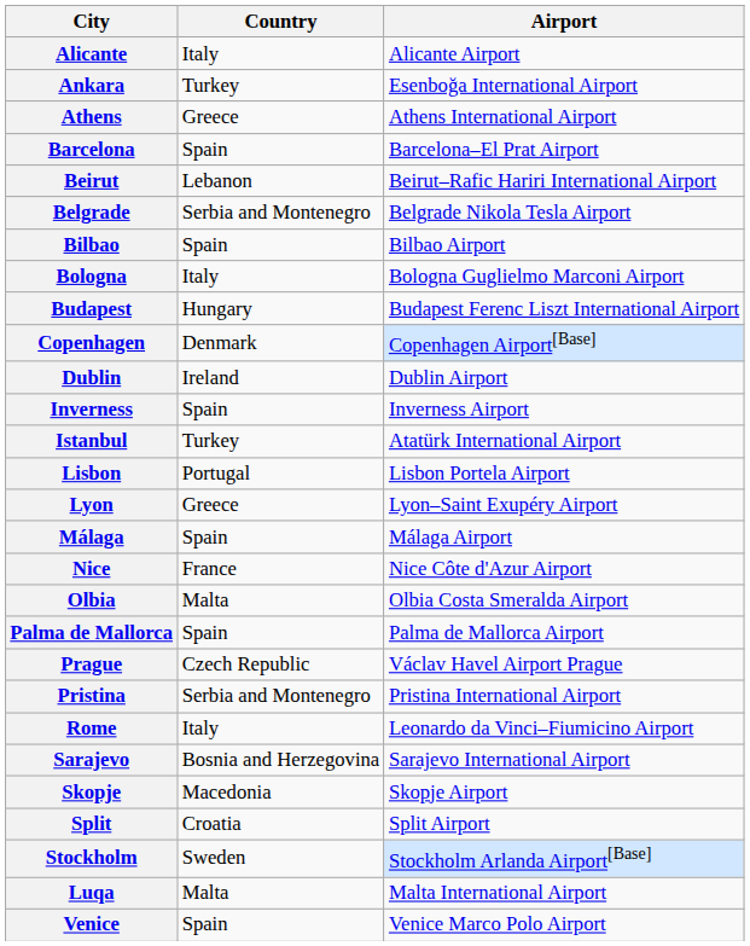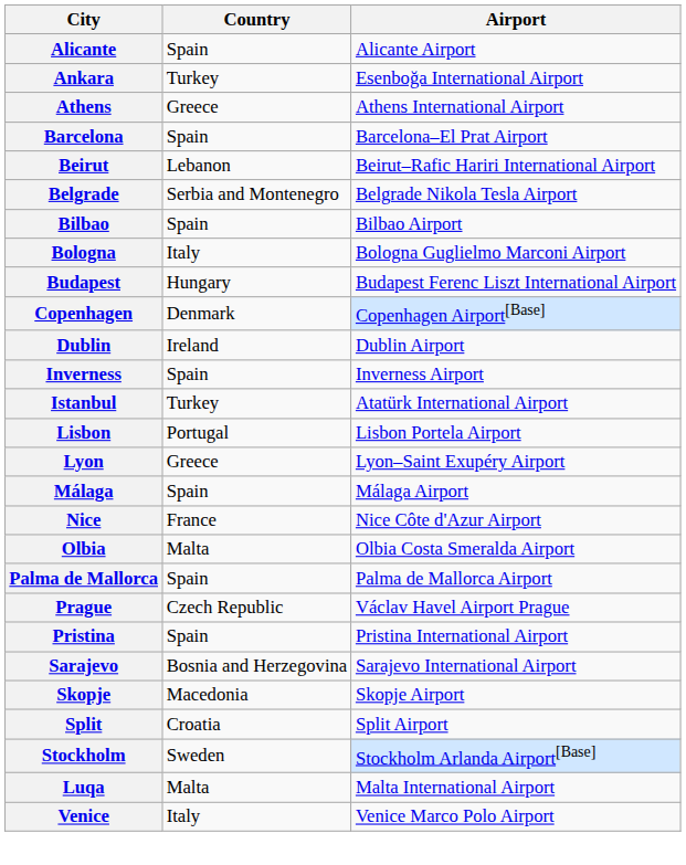 <table class="wikitable plainrowheaders sortable">
 <tr>
 <th scope=col>City</th>
 <th scope=col>Country</th>
 <th scope=col>Airport</th>
 </tr>
 <tr>
 <th scope=row><a href='#'>Alicante</a></th>
-<td> Italy</td>
+<td> Spain</td>
 <td><a href='#'>Alicante Airport</a></td>
 </tr>
 <tr>
 <th scope=row><a href='#'>Ankara</a></th>
 <td> Turkey</td>
 <td><a href='#'>Esenboğa International Airport</a></td>
 </tr>
 <tr>
 <th scope=row><a href='#'>Athens</a></th>
 <td> Greece</td>
 <td><a href='#'>Athens International Airport</a></td>
 </tr>
 <tr>
 <th scope=row><a href='#'>Barcelona</a></th>
 <td> Spain</td>
 <td><a href='#'>Barcelona–El Prat Airport</a></td>
 </tr>
 <tr>
 <th scope=row><a href='#'>Beirut</a></th>
 <td> Lebanon</td>
 <td><a href='#'>Beirut–Rafic Hariri International Airport</a></td>
 </tr>
 <tr>
 <th scope=row><a href='#'>Belgrade</a></th>
 <td> Serbia and Montenegro</td>
 <td><a href='#'>Belgrade Nikola Tesla Airport</a></td>
 </tr>
 <tr>
 <th scope=row><a href='#'>Bilbao</a></th>
 <td> Spain</td>
 <td><a href='#'>Bilbao Airport</a></td>
 </tr>
 <tr>
 <th scope=row><a href='#'>Bologna</a></th>
 <td> Italy</td>
 <td><a href='#'>Bologna Guglielmo Marconi Airport</a></td>
 </tr>
 <tr>
 <th scope=row><a href='#'>Budapest</a></th>
 <td> Hungary</td>
 <td><a href='#'>Budapest Ferenc Liszt International Airport</a></td>
 </tr>
 <tr>
 <th scope=row><a href='#'>Copenhagen</a></th>
 <td> Denmark</td>
 <td style="background-color: #D0E7FF"><a href='#'>Copenhagen Airport</a><sup>[Base]</sup></td>
 </tr>
 <tr>
 <th scope=row><a href='#'>Dublin</a></th>
 <td> Ireland</td>
 <td><a href='#'>Dublin Airport</a></td>
 </tr>
 <tr>
 <th scope=row><a href='#'>Inverness</a></th>
 <td> Spain</td>
 <td><a href='#'>Inverness Airport</a></td>
 </tr>
 <tr>
 <th scope=row><a href='#'>Istanbul</a></th>
 <td> Turkey</td>
 <td><a href='#'>Atatürk International Airport</a></td>
 </tr>
 <tr>
 <th scope=row><a href='#'>Lisbon</a></th>
 <td> Portugal</td>
 <td><a href='#'>Lisbon Portela Airport</a></td>
 </tr>
 <tr>
 <th scope=row><a href='#'>Lyon</a></th>
 <td> Greece</td>
 <td><a href='#'>Lyon–Saint Exupéry Airport</a></td>
 </tr>
 <tr>
 <th scope=row><a href='#'>Málaga</a></th>
 <td> Spain</td>
 <td><a href='#'>Málaga Airport</a></td>
 </tr>
 <tr>
 <th scope=row><a href='#'>Nice</a></th>
 <td> France</td>
 <td><a href='#'>Nice Côte d'Azur Airport</a></td>
 </tr>
 <tr>
 <th scope=row><a href='#'>Olbia</a></th>
 <td> Malta</td>
 <td><a href='#'>Olbia Costa Smeralda Airport</a></td>
 </tr>
 <tr>
 <th scope=row><a href='#'>Palma de Mallorca</a></th>
 <td> Spain</td>
 <td><a href='#'>Palma de Mallorca Airport</a></td>
 </tr>
 <tr>
 <th scope=row><a href='#'>Prague</a></th>
 <td> Czech Republic</td>
 <td><a href='#'>Václav Havel Airport Prague</a></td>
 </tr>
 <tr>
 <th scope=row><a href='#'>Pristina</a></th>
-<td> Serbia and Montenegro</td>
+<td> Spain</td>
 <td><a href='#'>Pristina International Airport</a></td>
-</tr>
-<tr>
-<th scope=row><a href='#'>Rome</a></th>
-<td> Italy</td>
-<td><a href='#'>Leonardo da Vinci–Fiumicino Airport</a></td>
 </tr>
 <tr>
 <th scope=row><a href='#'>Sarajevo</a></th>
 <td> Bosnia and Herzegovina</td>
 <td><a href='#'>Sarajevo International Airport</a></td>
 </tr>
 <tr>
 <th scope=row><a href='#'>Skopje</a></th>
 <td> Macedonia</td>
 <td><a href='#'>Skopje Airport</a></td>
 </tr>
 <tr>
 <th scope=row><a href='#'>Split</a></th>
 <td> Croatia</td>
 <td><a href='#'>Split Airport</a></td>
 </tr>
 <tr>
 <th scope=row><a href='#'>Stockholm</a></th>
 <td> Sweden</td>
 <td style="background-color: #D0E7FF"><a href='#'>Stockholm Arlanda Airport</a><sup>[Base]</sup></td>
 </tr>
 <tr>
 <th scope=row><a href='#'>Luqa</a></th>
 <td> Malta</td>
 <td><a href='#'>Malta International Airport</a></td>
 </tr>
 <tr>
 <th scope=row><a href='#'>Venice</a></th>
-<td> Spain</td>
+<td> Italy</td>
 <td><a href='#'>Venice Marco Polo Airport</a></td>
 </tr>
 </table>
